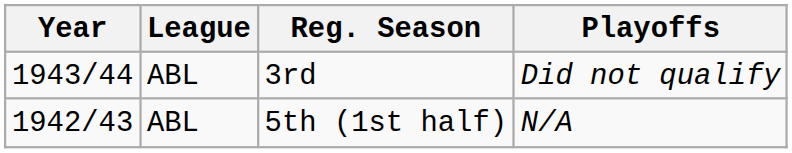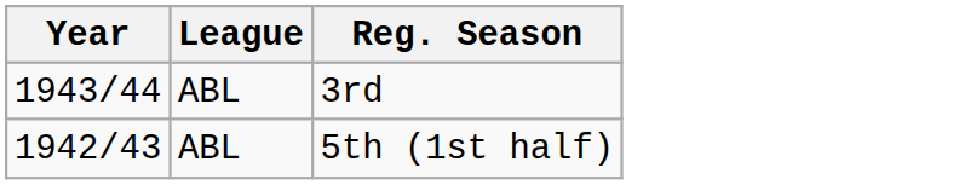 <table class="wikitable">
 <tr>
 <th>Year</th>
 <th>League</th>
 <th>Reg. Season</th>
-<th>Playoffs</th>
 </tr>
 <tr>
 <td>1943/44</td>
 <td>ABL</td>
 <td>3rd</td>
-<td><em>Did not qualify</em></td>
 </tr>
 <tr>
 <td>1942/43</td>
 <td>ABL</td>
 <td>5th (1st half)</td>
-<td><em>N/A</em></td>
 </tr>
 </table>
